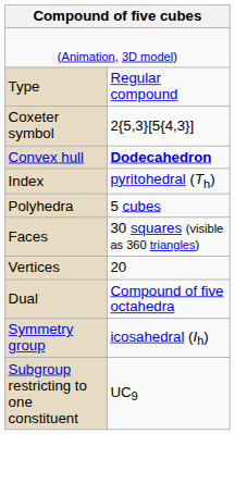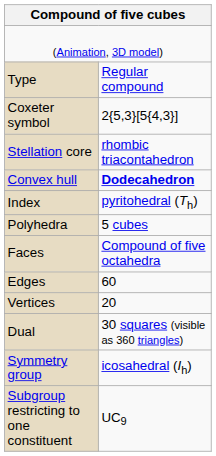 <table class=wikitable align=right width="250">
 <tr>
 <th bgcolor=#e7dcc3 colspan=2>Compound of five cubes</th>
 </tr>
 <tr>
 <td align=center colspan=2><br><small>(<a href='#'>Animation</a>, <a href='#'>3D model</a>)</small></td>
 </tr>
 <tr>
 <td bgcolor=#e7dcc3>Type</td>
 <td><a href='#'>Regular compound</a></td>
 </tr>
 <tr>
 <td bgcolor=#e7dcc3>Coxeter symbol</td>
 <td>2{5,3}[5{4,3}]</td>
 </tr>
 <tr>
+<td bgcolor=#e7dcc3><a href='#'>Stellation</a> core</td>
+<td><a href='#'>rhombic triacontahedron</a></td>
+</tr>
+<tr>
 <td bgcolor=#e7dcc3><a href='#'>Convex hull</a></td>
 <td><strong><a href='#'>Dodecahedron</a></strong></td>
 </tr>
 <tr>
 <td bgcolor=#e7dcc3>Index</td>
 <td><a href='#'>pyritohedral</a> (<em>T</em><sub>h</sub>)</td>
 </tr>
 <tr>
 <td bgcolor=#e7dcc3>Polyhedra</td>
 <td>5 <a href='#'>cubes</a></td>
 </tr>
 <tr>
 <td bgcolor=#e7dcc3>Faces</td>
-<td>30 <a href='#'>squares</a> <small>(visible as 360 <a href='#'>triangles</a>)</small></td>
+<td><a href='#'>Compound of five octahedra</a></td>
+</tr>
+<tr>
+<td bgcolor=#e7dcc3>Edges</td>
+<td>60</td>
 </tr>
 <tr>
 <td bgcolor=#e7dcc3>Vertices</td>
 <td>20</td>
 </tr>
 <tr>
 <td bgcolor=#e7dcc3>Dual</td>
-<td><a href='#'>Compound of five octahedra</a></td>
+<td>30 <a href='#'>squares</a> <small>(visible as 360 <a href='#'>triangles</a>)</small></td>
 </tr>
 <tr>
 <td bgcolor=#e7dcc3><a href='#'>Symmetry group</a></td>
 <td><a href='#'>icosahedral</a> (<em>I</em><sub>h</sub>)</td>
 </tr>
 <tr>
 <td bgcolor=#e7dcc3><a href='#'>Subgroup</a> restricting to one constituent</td>
 <td>UC<sub>9</sub></td>
 </tr>
 </table>
